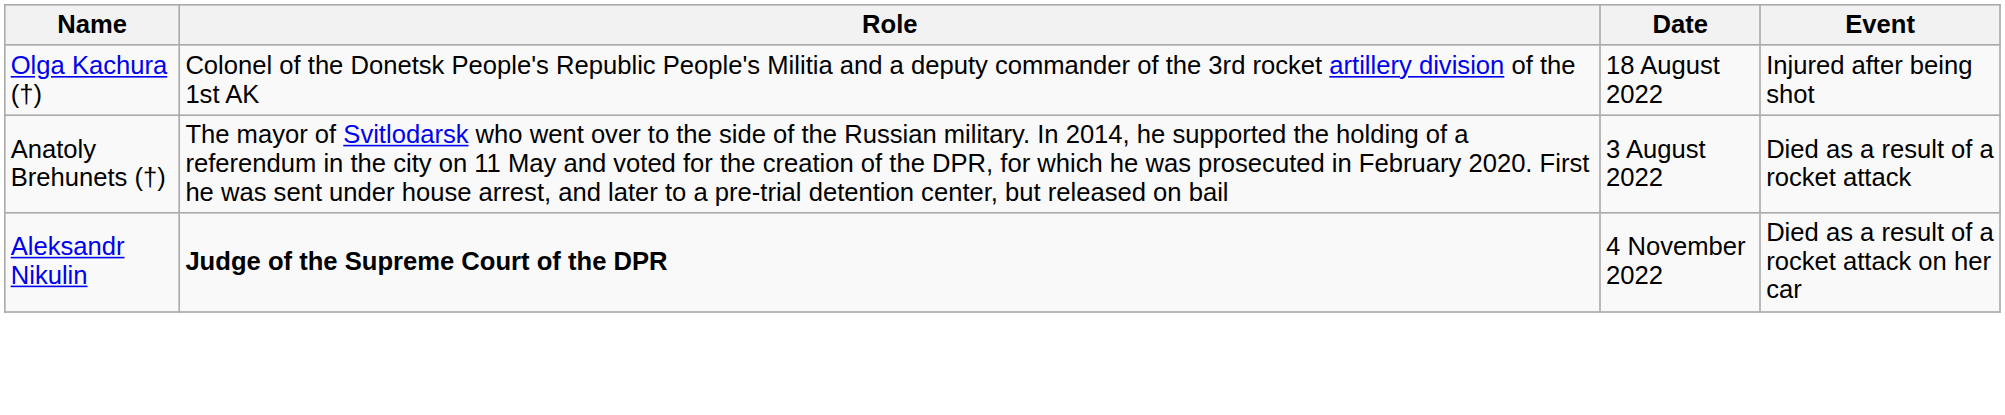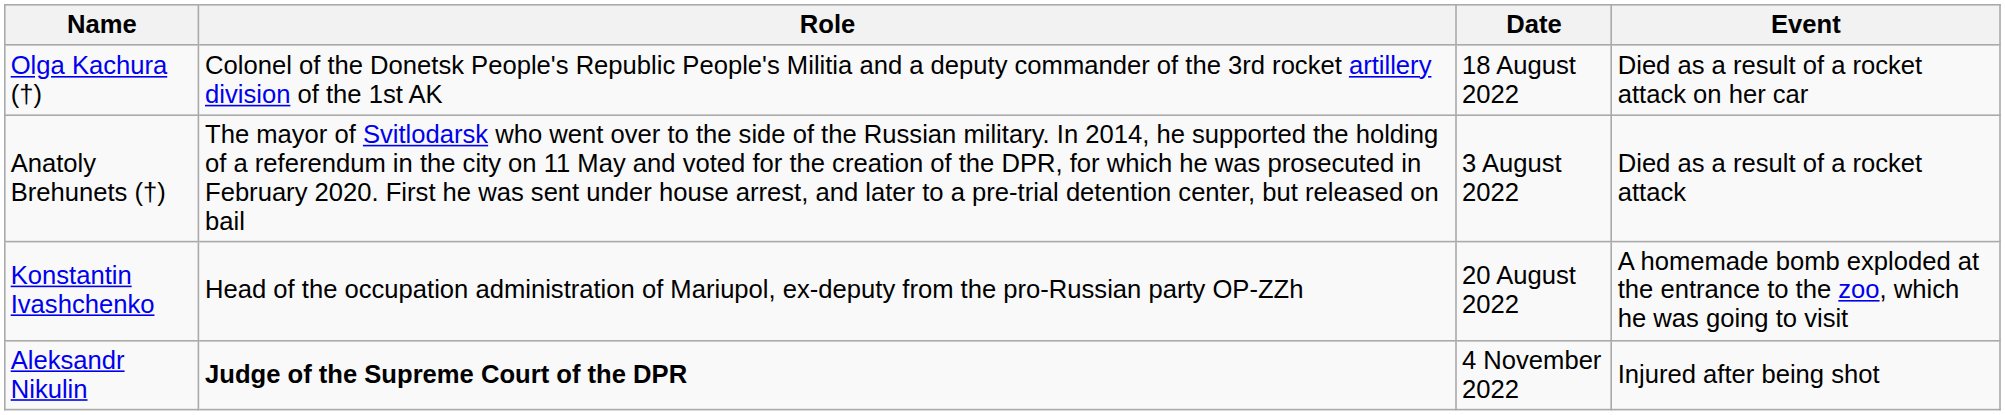 <table class="wikitable sortable">
 <tr>
 <th>Name</th>
 <th>Role</th>
 <th>Date</th>
 <th>Event</th>
 </tr>
 <tr>
 <td><a href='#'>Olga Kachura</a> (†)</td>
 <td>Colonel of the Donetsk People's Republic People's Militia and a deputy commander of the 3rd rocket <a href='#'>artillery division</a> of the 1st AK</td>
 <td>18 August 2022</td>
-<td>Injured after being shot</td>
+<td>Died as a result of a rocket attack on her car</td>
 </tr>
 <tr>
 <td>Anatoly Brehunets (†)</td>
 <td>The mayor of <a href='#'>Svitlodarsk</a> who went over to the side of the Russian military. In 2014, he supported the holding of a referendum in the city on 11 May and voted for the creation of the DPR, for which he was prosecuted in February 2020. First he was sent under house arrest, and later to a pre-trial detention center, but released on bail</td>
 <td>3 August 2022</td>
 <td>Died as a result of a rocket attack</td>
 </tr>
 <tr>
+<td><a href='#'>Konstantin Ivashchenko</a></td>
+<td>Head of the occupation administration of Mariupol, ex-deputy from the pro-Russian party OP-ZZh</td>
+<td>20 August 2022</td>
+<td>A homemade bomb exploded at the entrance to the <a href='#'>zoo</a>, which he was going to visit</td>
+</tr>
+<tr>
 <td><a href='#'>Aleksandr Nikulin</a></td>
 <td><strong>Judge of the Supreme Court of the DPR</strong></td>
 <td>4 November 2022</td>
-<td>Died as a result of a rocket attack on her car</td>
+<td>Injured after being shot</td>
 </tr>
 </table>
